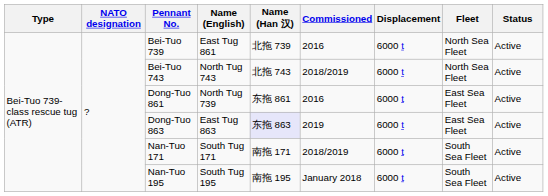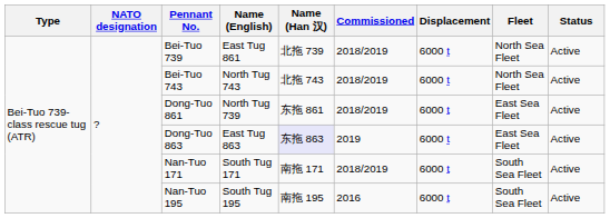 <table class="wikitable sortable"  style="margin:auto; width:100%;">
 <tr>
 <th style="text-align:center; width:16%;">Type</th>
 <th style="text-align:center; width:12%;"><a href='#'>NATO designation</a></th>
 <th style="text-align:center; width:10%;"><a href='#'>Pennant No.</a></th>
 <th style="text-align:center; width:10%;">Name<br>(English)</th>
 <th style="text-align:center; width:10%;">Name<br>(Han 汉)</th>
 <th style="text-align:center; width:10%;"><a href='#'>Commissioned</a></th>
 <th style="text-align:center; width:10%;">Displacement</th>
 <th style="text-align:center; width:10%;">Fleet</th>
 <th style="text-align:center; width:10%;">Status</th>
 </tr>
 <tr>
 <td rowspan="6">Bei-Tuo 739-class rescue tug (ATR)</td>
 <td rowspan="6">?</td>
 <td>Bei-Tuo 739</td>
 <td>East Tug 861</td>
 <td>北拖 739</td>
-<td>2016</td>
+<td>2018/2019</td>
 <td>6000 <a href='#'>t</a></td>
 <td>North Sea Fleet</td>
 <td><span>Active</span></td>
 </tr>
 <tr>
 <td>Bei-Tuo 743</td>
 <td>North Tug 743</td>
 <td>北拖 743</td>
 <td>2018/2019</td>
 <td>6000 <a href='#'>t</a></td>
 <td>North Sea Fleet</td>
 <td><span>Active</span></td>
 </tr>
 <tr>
 <td>Dong-Tuo 861</td>
 <td>North Tug 739</td>
 <td>东拖 861</td>
-<td>2016</td>
+<td>2018/2019</td>
 <td>6000 <a href='#'>t</a></td>
 <td>East Sea Fleet</td>
 <td><span>Active</span></td>
 </tr>
 <tr>
 <td>Dong-Tuo 863</td>
 <td>East Tug 863</td>
 <td style="background: lavender;">东拖 863</td>
 <td>2019</td>
 <td>6000 <a href='#'>t</a></td>
 <td>East Sea Fleet</td>
 <td><span>Active</span></td>
 </tr>
 <tr>
 <td>Nan-Tuo 171</td>
 <td>South Tug 171</td>
 <td>南拖 171</td>
 <td>2018/2019</td>
 <td>6000 <a href='#'>t</a></td>
 <td>South Sea Fleet</td>
 <td><span>Active</span></td>
 </tr>
 <tr>
 <td>Nan-Tuo 195</td>
 <td>South Tug 195</td>
 <td>南拖 195</td>
-<td>January 2018</td>
+<td>2016</td>
 <td>6000 <a href='#'>t</a></td>
 <td>South Sea Fleet</td>
 <td><span>Active</span></td>
 </tr>
 </table>
